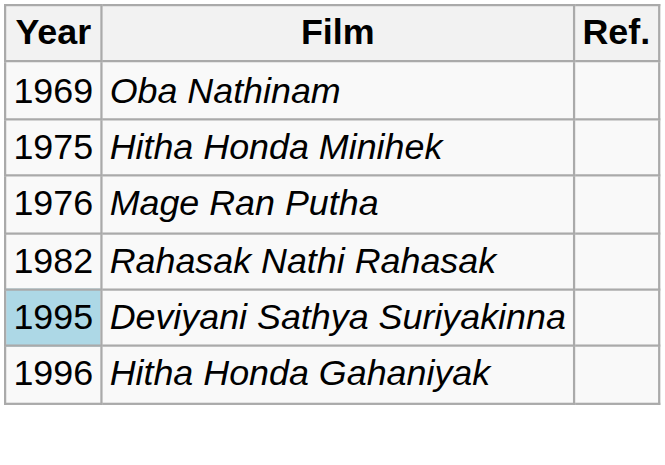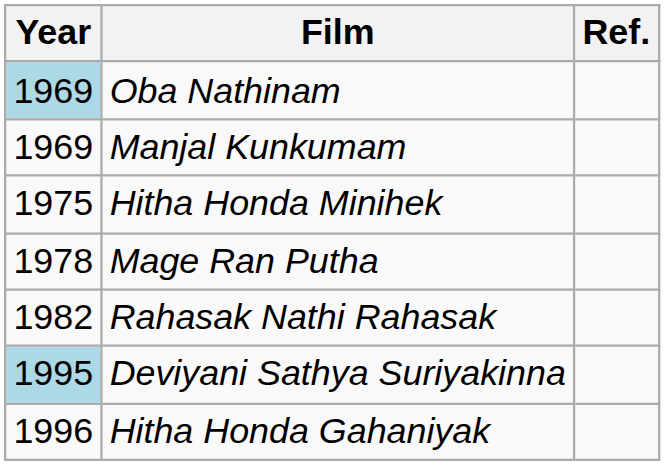 <table class="wikitable">
 <tr>
 <th>Year</th>
 <th>Film</th>
 <th>Ref.</th>
 </tr>
 <tr>
+<td style="background: lightblue;">1969</td>
+<td><em>Oba Nathinam</em></td>
+<td></td>
+</tr>
+<tr>
 <td>1969</td>
-<td><em>Oba Nathinam</em></td>
+<td><em>Manjal Kunkumam</em></td>
 <td></td>
 </tr>
 <tr>
 <td>1975</td>
 <td><em>Hitha Honda Minihek</em></td>
 <td></td>
 </tr>
 <tr>
-<td>1976</td>
+<td>1978</td>
 <td><em>Mage Ran Putha</em></td>
 <td></td>
 </tr>
 <tr>
 <td>1982</td>
 <td><em>Rahasak Nathi Rahasak</em></td>
 <td></td>
 </tr>
 <tr>
 <td style="background: lightblue;">1995</td>
 <td><em>Deviyani Sathya Suriyakinna</em></td>
 <td></td>
 </tr>
 <tr>
 <td>1996</td>
 <td><em>Hitha Honda Gahaniyak</em></td>
 <td></td>
 </tr>
 </table>
